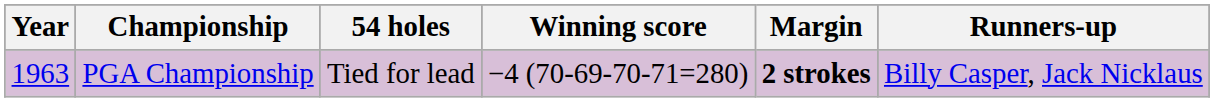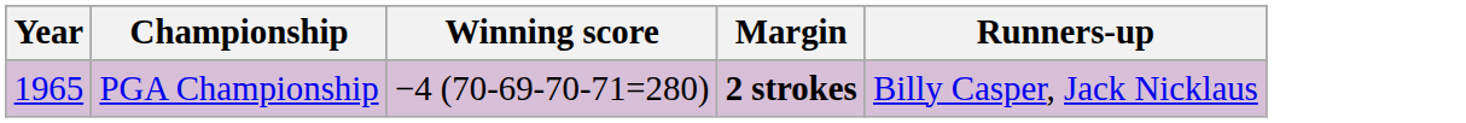 <table class="wikitable">
 <tr>
 <th>Year</th>
 <th>Championship</th>
-<th>54 holes</th>
 <th>Winning score</th>
 <th>Margin</th>
 <th>Runners-up</th>
 </tr>
 <tr style="background:#D8BFD8;">
-<td><a href='#'>1963</a></td>
+<td><a href='#'>1965</a></td>
 <td><a href='#'>PGA Championship</a></td>
-<td>Tied for lead</td>
 <td>−4 (70-69-70-71=280)</td>
 <td><strong>2 strokes</strong></td>
 <td> <a href='#'>Billy Casper</a>,  <a href='#'>Jack Nicklaus</a></td>
 </tr>
 </table>
